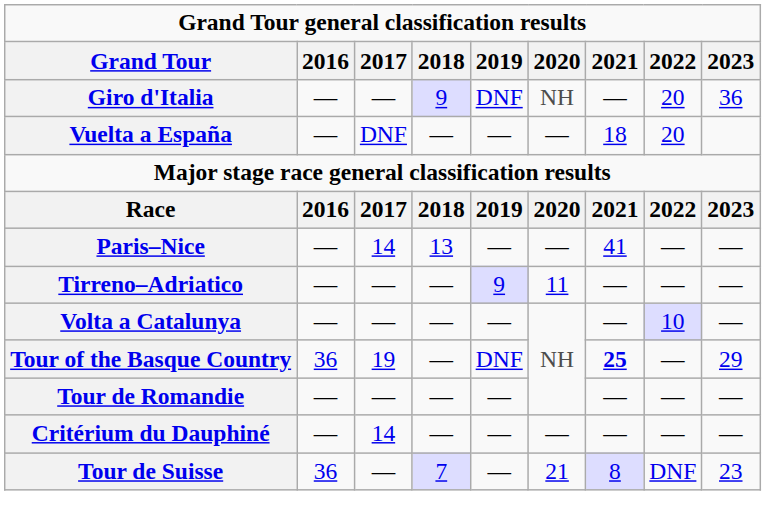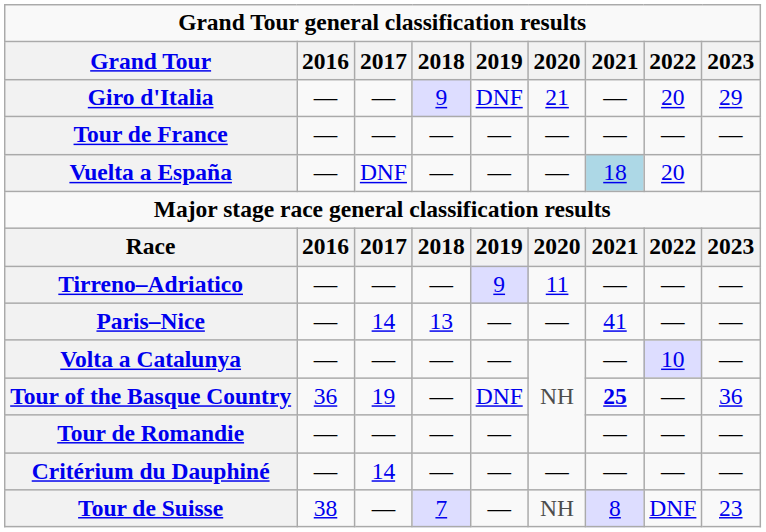 <table class="wikitable plainrowheaders">
 <tr>
 <td colspan=9 align="center"><strong>Grand Tour general classification results</strong></td>
 </tr>
 <tr>
 <th scope="col"><a href='#'>Grand Tour</a></th>
 <th scope="col">2016</th>
 <th scope="col">2017</th>
 <th scope="col">2018</th>
 <th scope="col">2019</th>
 <th scope="col">2020</th>
 <th scope="col">2021</th>
 <th scope="col">2022</th>
 <th scope="col">2023</th>
 </tr>
 <tr style="text-align:center;">
 <th scope="row"> <a href='#'>Giro d'Italia</a></th>
 <td>—</td>
 <td>—</td>
 <td style="background:#ddf;"><a href='#'>9</a></td>
 <td><a href='#'>DNF</a></td>
-<td style="color:#4d4d4d;">NH</td>
+<td><a href='#'>21</a></td>
 <td>—</td>
 <td><a href='#'>20</a></td>
-<td><a href='#'>36</a></td>
+<td><a href='#'>29</a></td>
+</tr>
+<tr style="text-align:center;">
+<th scope="row"> <a href='#'>Tour de France</a></th>
+<td>—</td>
+<td>—</td>
+<td>—</td>
+<td>—</td>
+<td>—</td>
+<td>—</td>
+<td>—</td>
+<td>—</td>
 </tr>
 <tr style="text-align:center;">
 <th scope="row"> <a href='#'>Vuelta a España</a></th>
 <td>—</td>
 <td><a href='#'>DNF</a></td>
 <td>—</td>
 <td>—</td>
 <td>—</td>
-<td><a href='#'>18</a></td>
+<td style="background: lightblue;"><a href='#'>18</a></td>
 <td><a href='#'>20</a></td>
 <td></td>
 </tr>
 <tr>
 <td colspan=9 align="center"><strong>Major stage race general classification results</strong></td>
 </tr>
 <tr>
 <th scope="col">Race</th>
 <th scope="col">2016</th>
 <th scope="col">2017</th>
 <th scope="col">2018</th>
 <th scope="col">2019</th>
 <th scope="col">2020</th>
 <th scope="col">2021</th>
 <th scope="col">2022</th>
 <th scope="col">2023</th>
 </tr>
 <tr style="text-align:center;">
+<th scope="row"> <a href='#'>Tirreno–Adriatico</a></th>
+<td>—</td>
+<td>—</td>
+<td>—</td>
+<td style="background:#ddf;"><a href='#'>9</a></td>
+<td><a href='#'>11</a></td>
+<td>—</td>
+<td>—</td>
+<td>—</td>
+</tr>
+<tr style="text-align:center;">
 <th scope="row"> <a href='#'>Paris–Nice</a></th>
 <td>—</td>
 <td><a href='#'>14</a></td>
 <td><a href='#'>13</a></td>
 <td>—</td>
 <td>—</td>
 <td><a href='#'>41</a></td>
-<td>—</td>
-<td>—</td>
-</tr>
-<tr style="text-align:center;">
-<th scope="row"> <a href='#'>Tirreno–Adriatico</a></th>
-<td>—</td>
-<td>—</td>
-<td>—</td>
-<td style="background:#ddf;"><a href='#'>9</a></td>
-<td><a href='#'>11</a></td>
-<td>—</td>
 <td>—</td>
 <td>—</td>
 </tr>
 <tr style="text-align:center;">
 <th scope="row"> <a href='#'>Volta a Catalunya</a></th>
 <td>—</td>
 <td>—</td>
 <td>—</td>
 <td>—</td>
 <td style="color:#4d4d4d;" rowspan=3>NH</td>
 <td>—</td>
 <td style="background:#ddf;"><a href='#'>10</a></td>
 <td>—</td>
 </tr>
 <tr style="text-align:center;">
 <th scope="row"> <a href='#'>Tour of the Basque Country</a></th>
 <td><a href='#'>36</a></td>
 <td><a href='#'>19</a></td>
 <td>—</td>
 <td><a href='#'>DNF</a></td>
 <td><strong><a href='#'>25</a></strong></td>
 <td>—</td>
-<td><a href='#'>29</a></td>
+<td><a href='#'>36</a></td>
 </tr>
 <tr style="text-align:center;">
 <th scope="row"> <a href='#'>Tour de Romandie</a></th>
 <td>—</td>
 <td>—</td>
 <td>—</td>
 <td>—</td>
 <td>—</td>
 <td>—</td>
 <td>—</td>
 </tr>
 <tr style="text-align:center;">
 <th scope="row"> <a href='#'>Critérium du Dauphiné</a></th>
 <td>—</td>
 <td><a href='#'>14</a></td>
 <td>—</td>
 <td>—</td>
 <td>—</td>
 <td>—</td>
 <td>—</td>
 <td>—</td>
 </tr>
 <tr style="text-align:center;">
 <th scope="row"> <a href='#'>Tour de Suisse</a></th>
-<td><a href='#'>36</a></td>
+<td><a href='#'>38</a></td>
 <td>—</td>
 <td style="background:#ddf;"><a href='#'>7</a></td>
 <td>—</td>
-<td><a href='#'>21</a></td>
+<td style="color:#4d4d4d;">NH</td>
 <td style="background:#ddf;"><a href='#'>8</a></td>
 <td><a href='#'>DNF</a></td>
 <td><a href='#'>23</a></td>
 </tr>
 </table>
